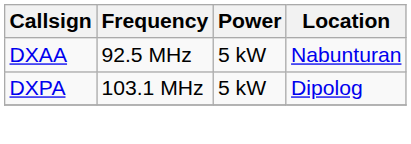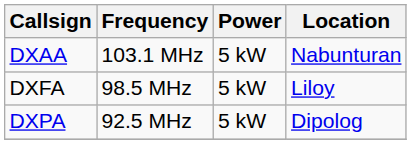 <table class="wikitable">
 <tr>
 <th>Callsign</th>
 <th>Frequency</th>
 <th>Power</th>
 <th>Location</th>
 </tr>
 <tr>
 <td><a href='#'>DXAA</a></td>
-<td>92.5 MHz</td>
+<td>103.1 MHz</td>
 <td>5 kW</td>
 <td><a href='#'>Nabunturan</a></td>
 </tr>
 <tr>
+<td>DXFA</td>
+<td>98.5 MHz</td>
+<td>5 kW</td>
+<td><a href='#'>Liloy</a></td>
+</tr>
+<tr>
 <td><a href='#'>DXPA</a></td>
-<td>103.1 MHz</td>
+<td>92.5 MHz</td>
 <td>5 kW</td>
 <td><a href='#'>Dipolog</a></td>
 </tr>
 <tr>
 </tr>
 </table>
